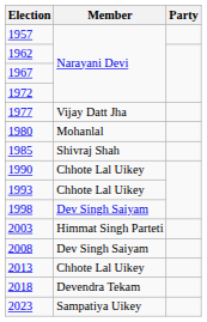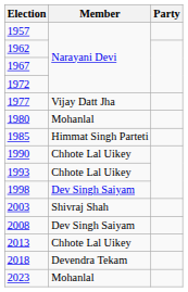 <table class="wikitable sortable">
 <tr>
 <th>Election</th>
 <th>Member</th>
 <th colspan="2">Party</th>
 </tr>
 <tr>
 <td><a href='#'>1957</a></td>
 <td rowspan=4><a href='#'>Narayani Devi</a></td>
 <td></td>
 </tr>
 <tr>
 <td><a href='#'>1962</a></td>
 </tr>
 <tr>
 <td><a href='#'>1967</a></td>
 </tr>
 <tr>
 <td><a href='#'>1972</a></td>
 </tr>
 <tr>
 <td><a href='#'>1977</a></td>
 <td>Vijay Datt Jha</td>
 <td></td>
 </tr>
 <tr>
 <td><a href='#'>1980</a></td>
 <td>Mohanlal</td>
 <td></td>
 </tr>
 <tr>
 <td><a href='#'>1985</a></td>
-<td>Shivraj Shah</td>
+<td>Himmat Singh Parteti</td>
 <td></td>
 </tr>
 <tr>
 <td><a href='#'>1990</a></td>
 <td>Chhote Lal Uikey</td>
 </tr>
 <tr>
 <td><a href='#'>1993</a></td>
 <td>Chhote Lal Uikey</td>
 </tr>
 <tr>
 <td><a href='#'>1998</a></td>
 <td><a href='#'>Dev Singh Saiyam</a></td>
 </tr>
 <tr>
 <td><a href='#'>2003</a></td>
-<td>Himmat Singh Parteti</td>
+<td>Shivraj Shah</td>
 <td></td>
 </tr>
 <tr>
 <td><a href='#'>2008</a></td>
 <td>Dev Singh Saiyam</td>
 </tr>
 <tr>
 <td><a href='#'>2013</a></td>
 <td>Chhote Lal Uikey</td>
 <td></td>
 </tr>
 <tr>
 <td><a href='#'>2018</a></td>
 <td>Devendra Tekam</td>
 <td></td>
 </tr>
 <tr>
 <td><a href='#'>2023</a></td>
-<td>Sampatiya Uikey</td>
+<td>Mohanlal</td>
 </tr>
 </table>
